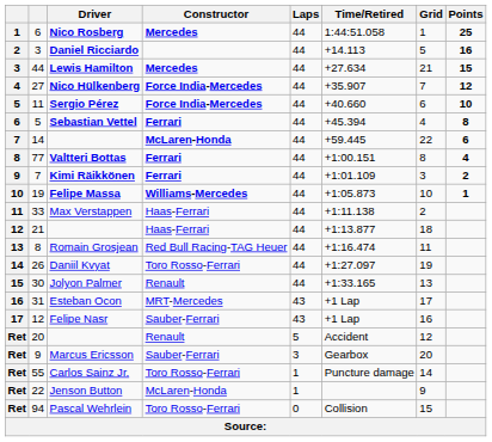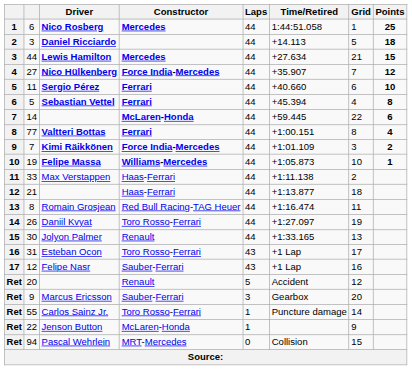 <table class="wikitable" style="font-size:85%">
 <tr>
 <th></th>
 <th></th>
 <th>Driver</th>
 <th>Constructor</th>
 <th>Laps</th>
 <th>Time/Retired</th>
 <th>Grid</th>
 <th>Points</th>
 </tr>
 <tr>
 <th>1</th>
 <td align="center">6</td>
 <td><strong> <a href='#'>Nico Rosberg</a></strong></td>
 <td><strong><a href='#'>Mercedes</a></strong></td>
 <td>44</td>
 <td>1:44:51.058</td>
 <td>1</td>
 <td align="center"><strong>25</strong></td>
 </tr>
 <tr>
 <th>2</th>
 <td align="center">3</td>
 <td><strong> <a href='#'>Daniel Ricciardo</a></strong></td>
 <td></td>
 <td>44</td>
 <td>+14.113</td>
 <td>5</td>
-<td align="center"><strong>16</strong></td>
+<td align="center"><strong>18</strong></td>
 </tr>
 <tr>
 <th>3</th>
 <td align="center">44</td>
 <td><strong> <a href='#'>Lewis Hamilton</a></strong></td>
 <td><strong><a href='#'>Mercedes</a></strong></td>
 <td>44</td>
 <td>+27.634</td>
 <td>21</td>
 <td align="center"><strong>15</strong></td>
 </tr>
 <tr>
 <th>4</th>
 <td align="center">27</td>
 <td><strong> <a href='#'>Nico Hülkenberg</a></strong></td>
 <td><strong><a href='#'>Force India</a>-<a href='#'>Mercedes</a></strong></td>
 <td>44</td>
 <td>+35.907</td>
 <td>7</td>
 <td align="center"><strong>12</strong></td>
 </tr>
 <tr>
 <th>5</th>
 <td align="center">11</td>
 <td><strong> <a href='#'>Sergio Pérez</a></strong></td>
-<td><strong><a href='#'>Force India</a>-<a href='#'>Mercedes</a></strong></td>
+<td><strong><a href='#'>Ferrari</a></strong></td>
 <td>44</td>
 <td>+40.660</td>
 <td>6</td>
 <td align="center"><strong>10</strong></td>
 </tr>
 <tr>
 <th>6</th>
 <td align="center">5</td>
 <td><strong> <a href='#'>Sebastian Vettel</a></strong></td>
 <td><strong><a href='#'>Ferrari</a></strong></td>
 <td>44</td>
 <td>+45.394</td>
 <td>4</td>
 <td align="center"><strong>8</strong></td>
 </tr>
 <tr>
 <th>7</th>
 <td align="center">14</td>
 <td></td>
 <td><strong><a href='#'>McLaren</a>-<a href='#'>Honda</a></strong></td>
 <td>44</td>
 <td>+59.445</td>
 <td>22</td>
 <td align="center"><strong>6</strong></td>
 </tr>
 <tr>
 <th>8</th>
 <td align="center">77</td>
 <td><strong> <a href='#'>Valtteri Bottas</a></strong></td>
 <td><strong><a href='#'>Ferrari</a></strong></td>
 <td>44</td>
 <td>+1:00.151</td>
 <td>8</td>
 <td align="center"><strong>4</strong></td>
 </tr>
 <tr>
 <th>9</th>
 <td align="center">7</td>
 <td><strong> <a href='#'>Kimi Räikkönen</a></strong></td>
-<td><strong><a href='#'>Ferrari</a></strong></td>
+<td><strong><a href='#'>Force India</a>-<a href='#'>Mercedes</a></strong></td>
 <td>44</td>
 <td>+1:01.109</td>
 <td>3</td>
 <td align="center"><strong>2</strong></td>
 </tr>
 <tr>
 <th>10</th>
 <td align="center">19</td>
 <td><strong> <a href='#'>Felipe Massa</a></strong></td>
 <td><strong><a href='#'>Williams</a>-<a href='#'>Mercedes</a></strong></td>
 <td>44</td>
 <td>+1:05.873</td>
 <td>10</td>
 <td align="center"><strong>1</strong></td>
 </tr>
 <tr>
 <th>11</th>
 <td align="center">33</td>
 <td> <a href='#'>Max Verstappen</a></td>
 <td><a href='#'>Haas</a>-<a href='#'>Ferrari</a></td>
 <td>44</td>
 <td>+1:11.138</td>
 <td>2</td>
 <td></td>
 </tr>
 <tr>
 <th>12</th>
 <td align="center">21</td>
 <td></td>
 <td><a href='#'>Haas</a>-<a href='#'>Ferrari</a></td>
 <td>44</td>
 <td>+1:13.877</td>
 <td>18</td>
 <td></td>
 </tr>
 <tr>
 <th>13</th>
 <td align="center">8</td>
 <td> <a href='#'>Romain Grosjean</a></td>
 <td><a href='#'>Red Bull Racing</a>-<a href='#'>TAG Heuer</a></td>
 <td>44</td>
 <td>+1:16.474</td>
 <td>11</td>
 <td></td>
 </tr>
 <tr>
 <th>14</th>
 <td align="center">26</td>
 <td> <a href='#'>Daniil Kvyat</a></td>
 <td><a href='#'>Toro Rosso</a>-<a href='#'>Ferrari</a></td>
 <td>44</td>
 <td>+1:27.097</td>
 <td>19</td>
 <td></td>
 </tr>
 <tr>
 <th>15</th>
 <td align="center">30</td>
 <td> <a href='#'>Jolyon Palmer</a></td>
 <td><a href='#'>Renault</a></td>
 <td>44</td>
 <td>+1:33.165</td>
 <td>13</td>
 <td></td>
 </tr>
 <tr>
 <th>16</th>
 <td align="center">31</td>
 <td> <a href='#'>Esteban Ocon</a></td>
-<td><a href='#'>MRT</a>-<a href='#'>Mercedes</a></td>
+<td><a href='#'>Toro Rosso</a>-<a href='#'>Ferrari</a></td>
 <td>43</td>
 <td>+1 Lap</td>
 <td>17</td>
 <td></td>
 </tr>
 <tr>
 <th>17</th>
 <td align="center">12</td>
 <td> <a href='#'>Felipe Nasr</a></td>
 <td><a href='#'>Sauber</a>-<a href='#'>Ferrari</a></td>
 <td>43</td>
 <td>+1 Lap</td>
 <td>16</td>
 <td></td>
 </tr>
 <tr>
 <th>Ret</th>
 <td align="center">20</td>
 <td></td>
 <td><a href='#'>Renault</a></td>
 <td>5</td>
 <td>Accident</td>
 <td>12</td>
 <td></td>
 </tr>
 <tr>
 <th>Ret</th>
 <td align="center">9</td>
 <td> <a href='#'>Marcus Ericsson</a></td>
 <td><a href='#'>Sauber</a>-<a href='#'>Ferrari</a></td>
 <td>3</td>
 <td>Gearbox</td>
 <td>20</td>
 <td></td>
 </tr>
 <tr>
 <th>Ret</th>
 <td align="center">55</td>
 <td> <a href='#'>Carlos Sainz Jr.</a></td>
 <td><a href='#'>Toro Rosso</a>-<a href='#'>Ferrari</a></td>
 <td>1</td>
 <td>Puncture damage</td>
 <td>14</td>
 <td></td>
 </tr>
 <tr>
 <th>Ret</th>
 <td align="center">22</td>
 <td> <a href='#'>Jenson Button</a></td>
 <td><a href='#'>McLaren</a>-<a href='#'>Honda</a></td>
 <td>1</td>
 <td></td>
 <td>9</td>
 <td></td>
 </tr>
 <tr>
 <th>Ret</th>
 <td align="center">94</td>
 <td> <a href='#'>Pascal Wehrlein</a></td>
-<td><a href='#'>Toro Rosso</a>-<a href='#'>Ferrari</a></td>
+<td><a href='#'>MRT</a>-<a href='#'>Mercedes</a></td>
 <td>0</td>
 <td>Collision</td>
 <td>15</td>
 <td></td>
 </tr>
 <tr>
 <th colspan=8>Source:</th>
 </tr>
 </table>
